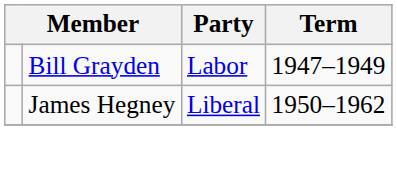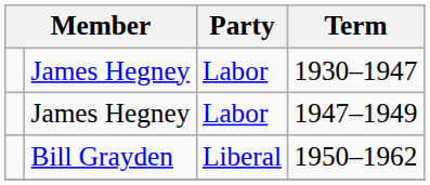 <table class="wikitable">
 <tr>
 <th colspan="2">Member</th>
 <th>Party</th>
 <th>Term</th>
 </tr>
 <tr>
 <td> </td>
-<td><a href='#'>Bill Grayden</a></td>
+<td><a href='#'>James Hegney</a></td>
+<td><a href='#'>Labor</a></td>
+<td>1930–1947</td>
+</tr>
+<tr>
+<td> </td>
+<td>James Hegney</td>
 <td><a href='#'>Labor</a></td>
 <td>1947–1949</td>
 </tr>
 <tr>
 <td> </td>
-<td>James Hegney</td>
+<td><a href='#'>Bill Grayden</a></td>
 <td><a href='#'>Liberal</a></td>
 <td>1950–1962</td>
 </tr>
 <tr>
 </tr>
 </table>
